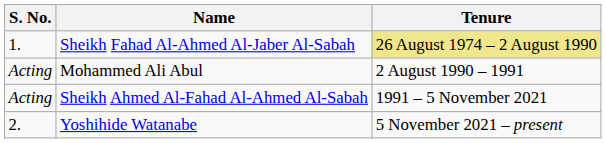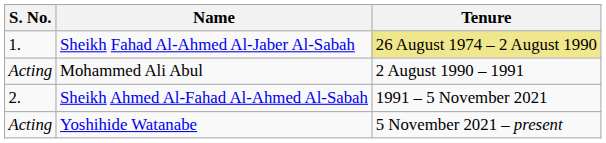 <table class="wikitable">
 <tr>
 <th>S. No.</th>
 <th>Name</th>
 <th>Tenure</th>
 </tr>
 <tr>
 <td>1.</td>
 <td> <a href='#'>Sheikh</a> <a href='#'>Fahad Al-Ahmed Al-Jaber Al-Sabah</a></td>
 <td style="background: khaki;">26 August 1974 – 2 August 1990</td>
 </tr>
 <tr>
 <td><em>Acting</em></td>
 <td> Mohammed Ali Abul</td>
 <td>2 August 1990 – 1991</td>
 </tr>
 <tr>
-<td><em>Acting</em></td>
+<td>2.</td>
 <td> <a href='#'>Sheikh</a> <a href='#'>Ahmed Al-Fahad Al-Ahmed Al-Sabah</a></td>
 <td>1991 – 5 November 2021</td>
 </tr>
 <tr>
-<td>2.</td>
+<td><em>Acting</em></td>
 <td> <a href='#'>Yoshihide Watanabe</a></td>
 <td>5 November 2021 – <em>present</em></td>
 </tr>
 </table>
